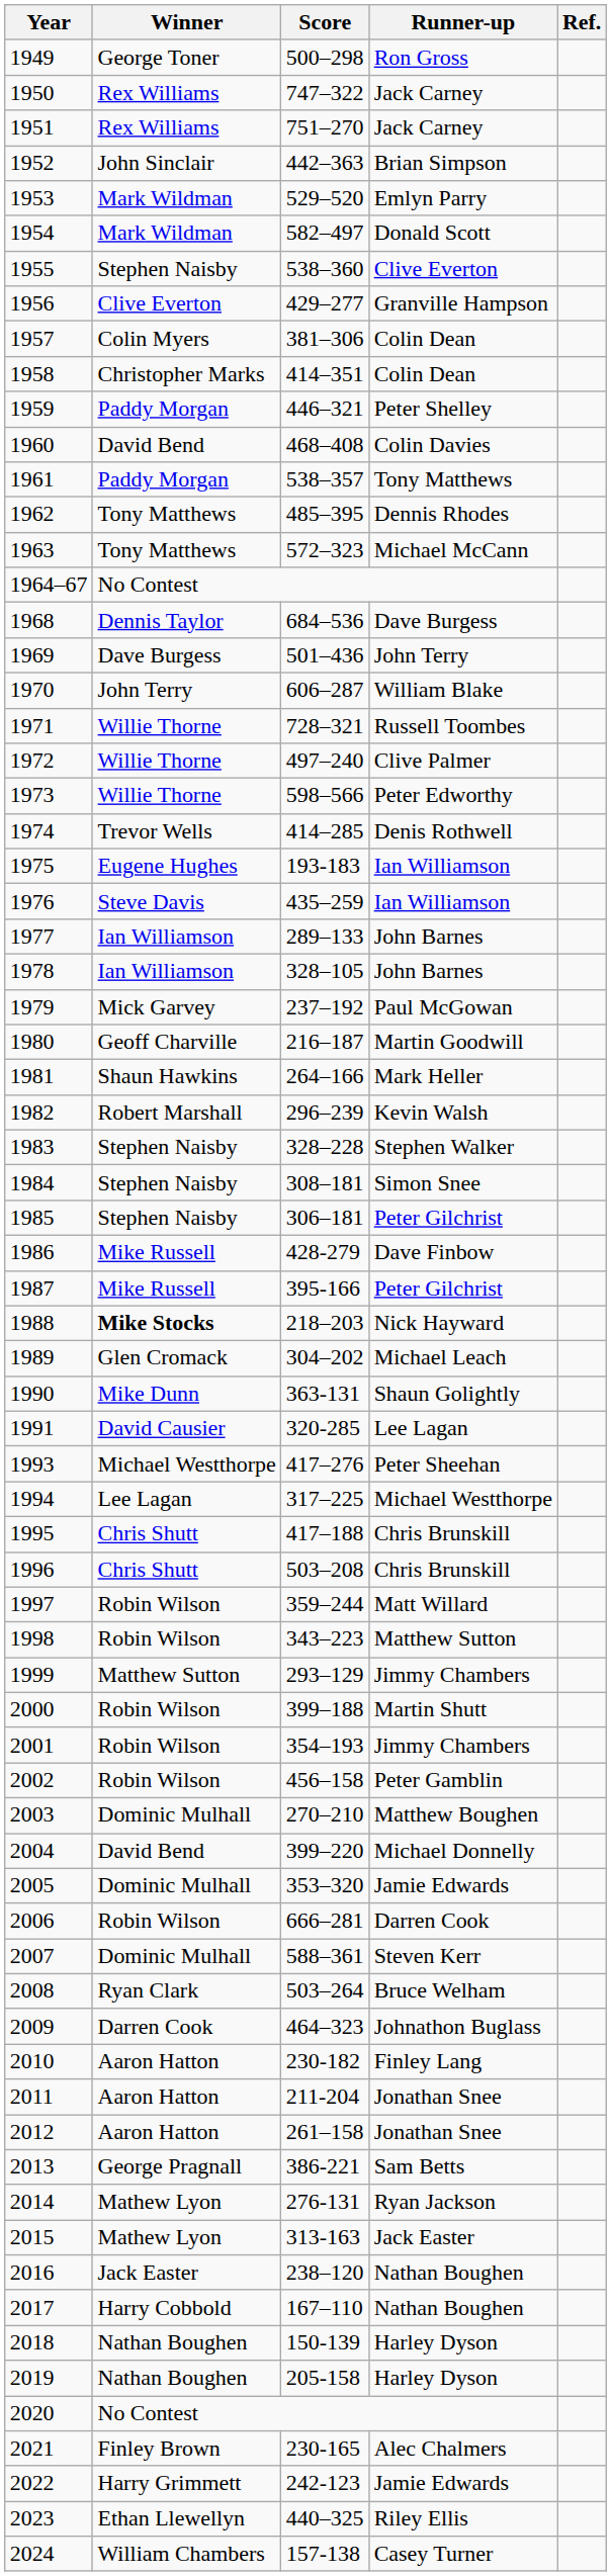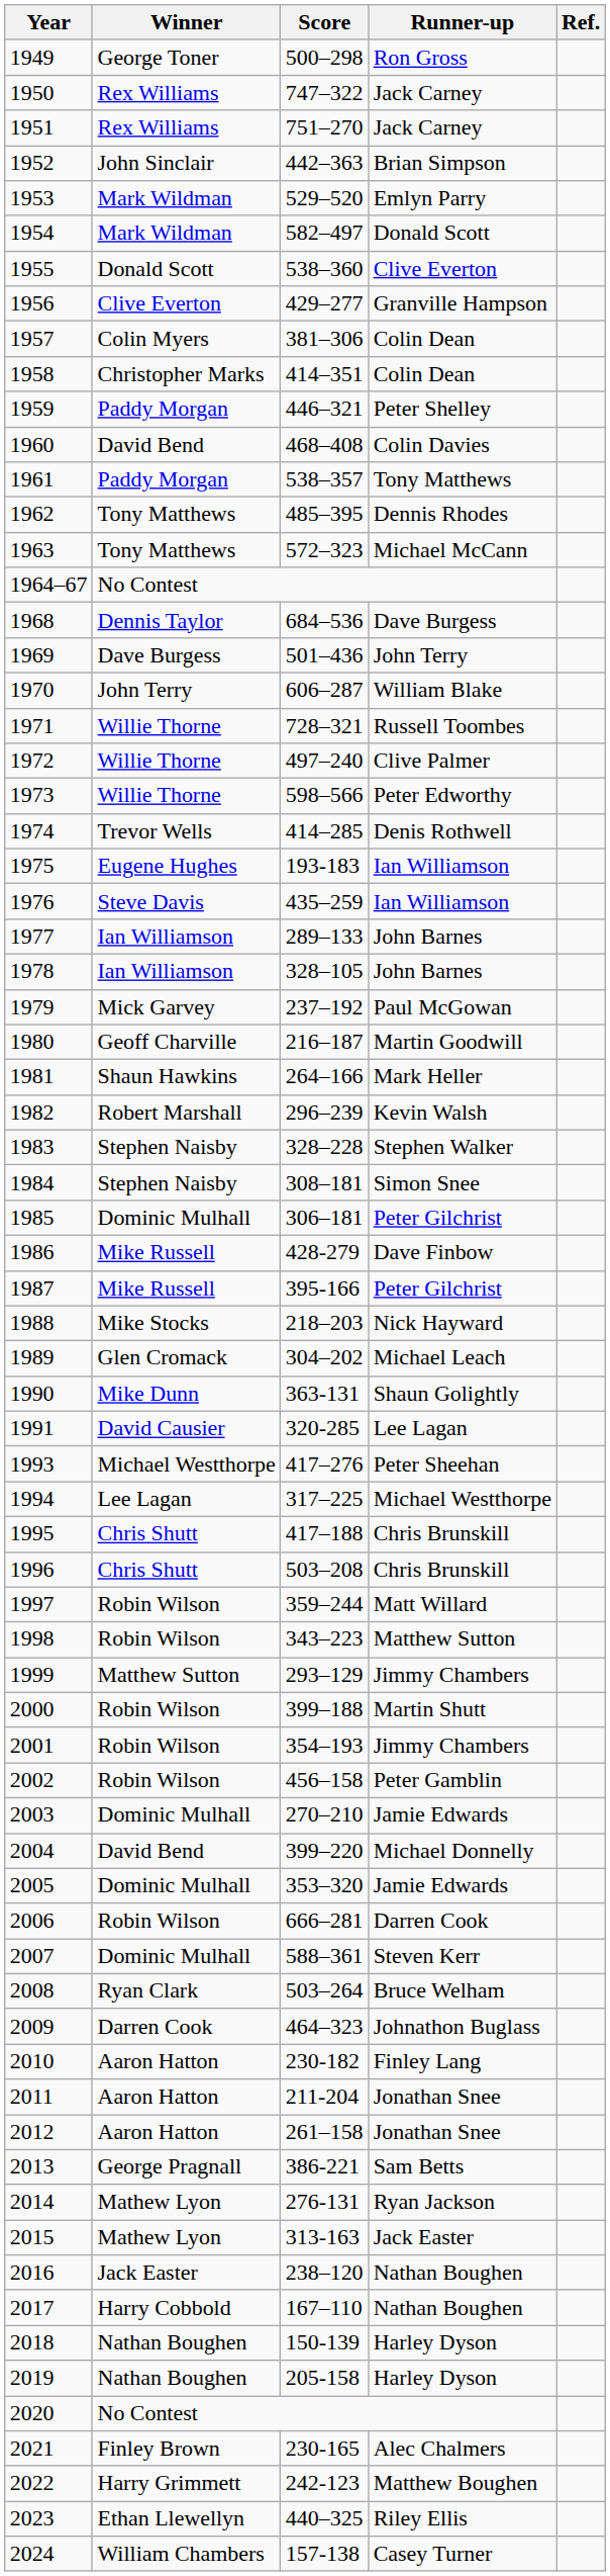 <table class="wikitable sortable">
 <tr>
 <th>Year</th>
 <th>Winner</th>
 <th>Score</th>
 <th>Runner-up</th>
 <th>Ref.</th>
 </tr>
 <tr>
 <td>1949</td>
 <td>George Toner</td>
 <td>500–298</td>
 <td><a href='#'>Ron Gross</a></td>
 <td></td>
 </tr>
 <tr>
 <td>1950</td>
 <td><a href='#'>Rex Williams</a></td>
 <td>747–322</td>
 <td>Jack Carney</td>
 <td></td>
 </tr>
 <tr>
 <td>1951</td>
 <td><a href='#'>Rex Williams</a></td>
 <td>751–270</td>
 <td>Jack Carney</td>
 <td></td>
 </tr>
 <tr>
 <td>1952</td>
 <td>John Sinclair</td>
 <td>442–363</td>
 <td>Brian Simpson</td>
 <td></td>
 </tr>
 <tr>
 <td>1953</td>
 <td><a href='#'>Mark Wildman</a></td>
 <td>529–520</td>
 <td>Emlyn Parry</td>
 <td></td>
 </tr>
 <tr>
 <td>1954</td>
 <td><a href='#'>Mark Wildman</a></td>
 <td>582–497</td>
 <td>Donald Scott</td>
 <td></td>
 </tr>
 <tr>
 <td>1955</td>
-<td>Stephen Naisby</td>
+<td>Donald Scott</td>
 <td>538–360</td>
 <td><a href='#'>Clive Everton</a></td>
 <td></td>
 </tr>
 <tr>
 <td>1956</td>
 <td><a href='#'>Clive Everton</a></td>
 <td>429–277</td>
 <td>Granville Hampson</td>
 <td></td>
 </tr>
 <tr>
 <td>1957</td>
 <td>Colin Myers</td>
 <td>381–306</td>
 <td>Colin Dean</td>
 <td></td>
 </tr>
 <tr>
 <td>1958</td>
 <td>Christopher Marks</td>
 <td>414–351</td>
 <td>Colin Dean</td>
 <td></td>
 </tr>
 <tr>
 <td>1959</td>
 <td><a href='#'>Paddy Morgan</a></td>
 <td>446–321</td>
 <td>Peter Shelley</td>
 <td></td>
 </tr>
 <tr>
 <td>1960</td>
 <td>David Bend</td>
 <td>468–408</td>
 <td>Colin Davies</td>
 <td></td>
 </tr>
 <tr>
 <td>1961</td>
 <td><a href='#'>Paddy Morgan</a></td>
 <td>538–357</td>
 <td>Tony Matthews</td>
 <td></td>
 </tr>
 <tr>
 <td>1962</td>
 <td>Tony Matthews</td>
 <td>485–395</td>
 <td>Dennis Rhodes</td>
 <td></td>
 </tr>
 <tr>
 <td>1963</td>
 <td>Tony Matthews</td>
 <td>572–323</td>
 <td>Michael McCann</td>
 <td></td>
 </tr>
 <tr>
 <td>1964–67</td>
 <td colspan=3>No Contest</td>
 <td></td>
 </tr>
 <tr>
 <td>1968</td>
 <td><a href='#'>Dennis Taylor</a></td>
 <td>684–536</td>
 <td>Dave Burgess</td>
 <td></td>
 </tr>
 <tr>
 <td>1969</td>
 <td>Dave Burgess</td>
 <td>501–436</td>
 <td>John Terry</td>
 <td></td>
 </tr>
 <tr>
 <td>1970</td>
 <td>John Terry</td>
 <td>606–287</td>
 <td>William Blake</td>
 <td></td>
 </tr>
 <tr>
 <td>1971</td>
 <td><a href='#'>Willie Thorne</a></td>
 <td>728–321</td>
 <td>Russell Toombes</td>
 <td></td>
 </tr>
 <tr>
 <td>1972</td>
 <td><a href='#'>Willie Thorne</a></td>
 <td>497–240</td>
 <td>Clive Palmer</td>
 <td></td>
 </tr>
 <tr>
 <td>1973</td>
 <td><a href='#'>Willie Thorne</a></td>
 <td>598–566</td>
 <td>Peter Edworthy</td>
 <td></td>
 </tr>
 <tr>
 <td>1974</td>
 <td>Trevor Wells</td>
 <td>414–285</td>
 <td>Denis Rothwell</td>
 <td></td>
 </tr>
 <tr>
 <td>1975</td>
 <td><a href='#'>Eugene Hughes</a></td>
 <td>193-183</td>
 <td><a href='#'>Ian Williamson</a></td>
 <td></td>
 </tr>
 <tr>
 <td>1976</td>
 <td><a href='#'>Steve Davis</a></td>
 <td>435–259</td>
 <td><a href='#'>Ian Williamson</a></td>
 <td></td>
 </tr>
 <tr>
 <td>1977</td>
 <td><a href='#'>Ian Williamson</a></td>
 <td>289–133</td>
 <td>John Barnes</td>
 <td></td>
 </tr>
 <tr>
 <td>1978</td>
 <td><a href='#'>Ian Williamson</a></td>
 <td>328–105</td>
 <td>John Barnes</td>
 <td></td>
 </tr>
 <tr>
 <td>1979</td>
 <td>Mick Garvey</td>
 <td>237–192</td>
 <td>Paul McGowan</td>
 <td></td>
 </tr>
 <tr>
 <td>1980</td>
 <td>Geoff Charville</td>
 <td>216–187</td>
 <td>Martin Goodwill</td>
 <td></td>
 </tr>
 <tr>
 <td>1981</td>
 <td>Shaun Hawkins</td>
 <td>264–166</td>
 <td>Mark Heller</td>
 <td></td>
 </tr>
 <tr>
 <td>1982</td>
 <td>Robert Marshall</td>
 <td>296–239</td>
 <td>Kevin Walsh</td>
 <td></td>
 </tr>
 <tr>
 <td>1983</td>
 <td>Stephen Naisby</td>
 <td>328–228</td>
 <td>Stephen Walker</td>
 <td></td>
 </tr>
 <tr>
 <td>1984</td>
 <td>Stephen Naisby</td>
 <td>308–181</td>
 <td>Simon Snee</td>
 <td></td>
 </tr>
 <tr>
 <td>1985</td>
-<td>Stephen Naisby</td>
+<td>Dominic Mulhall</td>
 <td>306–181</td>
 <td><a href='#'>Peter Gilchrist</a></td>
 <td></td>
 </tr>
 <tr>
 <td>1986</td>
 <td><a href='#'>Mike Russell</a></td>
 <td>428-279</td>
 <td>Dave Finbow</td>
 <td></td>
 </tr>
 <tr>
 <td>1987</td>
 <td><a href='#'>Mike Russell</a></td>
 <td>395-166</td>
 <td><a href='#'>Peter Gilchrist</a></td>
 <td></td>
 </tr>
 <tr>
 <td>1988</td>
-<td><strong>Mike Stocks</strong></td>
+<td>Mike Stocks</td>
 <td>218–203</td>
 <td>Nick Hayward</td>
 <td></td>
 </tr>
 <tr>
 <td>1989</td>
 <td>Glen Cromack</td>
 <td>304–202</td>
 <td>Michael Leach</td>
 <td></td>
 </tr>
 <tr>
 <td>1990</td>
 <td><a href='#'>Mike Dunn</a></td>
 <td>363-131</td>
 <td>Shaun Golightly</td>
 <td></td>
 </tr>
 <tr>
 <td>1991</td>
 <td><a href='#'>David Causier</a></td>
 <td>320-285</td>
 <td>Lee Lagan</td>
 <td></td>
 </tr>
 <tr>
 <td>1993</td>
 <td>Michael Westthorpe</td>
 <td>417–276</td>
 <td>Peter Sheehan</td>
 <td></td>
 </tr>
 <tr>
 <td>1994</td>
 <td>Lee Lagan</td>
 <td>317–225</td>
 <td>Michael Westthorpe</td>
 <td></td>
 </tr>
 <tr>
 <td>1995</td>
 <td><a href='#'>Chris Shutt</a></td>
 <td>417–188</td>
 <td>Chris Brunskill</td>
 <td></td>
 </tr>
 <tr>
 <td>1996</td>
 <td><a href='#'>Chris Shutt</a></td>
 <td>503–208</td>
 <td>Chris Brunskill</td>
 <td></td>
 </tr>
 <tr>
 <td>1997</td>
 <td>Robin Wilson</td>
 <td>359–244</td>
 <td>Matt Willard</td>
 <td></td>
 </tr>
 <tr>
 <td>1998</td>
 <td>Robin Wilson</td>
 <td>343–223</td>
 <td>Matthew Sutton</td>
 <td></td>
 </tr>
 <tr>
 <td>1999</td>
 <td>Matthew Sutton</td>
 <td>293–129</td>
 <td>Jimmy Chambers</td>
 <td></td>
 </tr>
 <tr>
 <td>2000</td>
 <td>Robin Wilson</td>
 <td>399–188</td>
 <td>Martin Shutt</td>
 <td></td>
 </tr>
 <tr>
 <td>2001</td>
 <td>Robin Wilson</td>
 <td>354–193</td>
 <td>Jimmy Chambers</td>
 <td></td>
 </tr>
 <tr>
 <td>2002</td>
 <td>Robin Wilson</td>
 <td>456–158</td>
 <td>Peter Gamblin</td>
 <td></td>
 </tr>
 <tr>
 <td>2003</td>
 <td>Dominic Mulhall</td>
 <td>270–210</td>
-<td>Matthew Boughen</td>
+<td>Jamie Edwards</td>
 <td></td>
 </tr>
 <tr>
 <td>2004</td>
 <td>David Bend</td>
 <td>399–220</td>
 <td>Michael Donnelly</td>
 <td></td>
 </tr>
 <tr>
 <td>2005</td>
 <td>Dominic Mulhall</td>
 <td>353–320</td>
 <td>Jamie Edwards</td>
 <td></td>
 </tr>
 <tr>
 <td>2006</td>
 <td>Robin Wilson</td>
 <td>666–281</td>
 <td>Darren Cook</td>
 <td></td>
 </tr>
 <tr>
 <td>2007</td>
 <td>Dominic Mulhall</td>
 <td>588–361</td>
 <td>Steven Kerr</td>
 <td></td>
 </tr>
 <tr>
 <td>2008</td>
 <td>Ryan Clark</td>
 <td>503–264</td>
 <td>Bruce Welham</td>
 <td></td>
 </tr>
 <tr>
 <td>2009</td>
 <td>Darren Cook</td>
 <td>464–323</td>
 <td>Johnathon Buglass</td>
 <td></td>
 </tr>
 <tr>
 <td>2010</td>
 <td>Aaron Hatton</td>
 <td>230-182</td>
 <td>Finley Lang</td>
 <td></td>
 </tr>
 <tr>
 <td>2011</td>
 <td>Aaron Hatton</td>
 <td>211-204</td>
 <td>Jonathan Snee</td>
 <td></td>
 </tr>
 <tr>
 <td>2012</td>
 <td>Aaron Hatton</td>
 <td>261–158</td>
 <td>Jonathan Snee</td>
 <td></td>
 </tr>
 <tr>
 <td>2013</td>
 <td>George Pragnall</td>
 <td>386-221</td>
 <td>Sam Betts</td>
 <td></td>
 </tr>
 <tr>
 <td>2014</td>
 <td>Mathew Lyon</td>
 <td>276-131</td>
 <td>Ryan Jackson</td>
 <td></td>
 </tr>
 <tr>
 <td>2015</td>
 <td>Mathew Lyon</td>
 <td>313-163</td>
 <td>Jack Easter</td>
 <td></td>
 </tr>
 <tr>
 <td>2016</td>
 <td>Jack Easter</td>
 <td>238–120</td>
 <td>Nathan Boughen</td>
 <td></td>
 </tr>
 <tr>
 <td>2017</td>
 <td>Harry Cobbold</td>
 <td>167–110</td>
 <td>Nathan Boughen</td>
 <td></td>
 </tr>
 <tr>
 <td>2018</td>
 <td>Nathan Boughen</td>
 <td>150-139</td>
 <td>Harley Dyson</td>
 <td></td>
 </tr>
 <tr>
 <td>2019</td>
 <td>Nathan Boughen</td>
 <td>205-158</td>
 <td>Harley Dyson</td>
 <td></td>
 </tr>
 <tr>
 <td>2020</td>
 <td colspan=3>No Contest</td>
 <td></td>
 </tr>
 <tr>
 <td>2021</td>
 <td>Finley Brown</td>
 <td>230-165</td>
 <td>Alec Chalmers</td>
 <td></td>
 </tr>
 <tr>
 <td>2022</td>
 <td>Harry Grimmett</td>
 <td>242-123</td>
-<td>Jamie Edwards</td>
+<td>Matthew Boughen</td>
 <td></td>
 </tr>
 <tr>
 <td>2023</td>
 <td>Ethan Llewellyn</td>
 <td>440–325</td>
 <td>Riley Ellis</td>
 <td></td>
 </tr>
 <tr>
 <td>2024</td>
 <td>William Chambers</td>
 <td>157-138</td>
 <td>Casey Turner</td>
 <td></td>
 </tr>
 </table>
